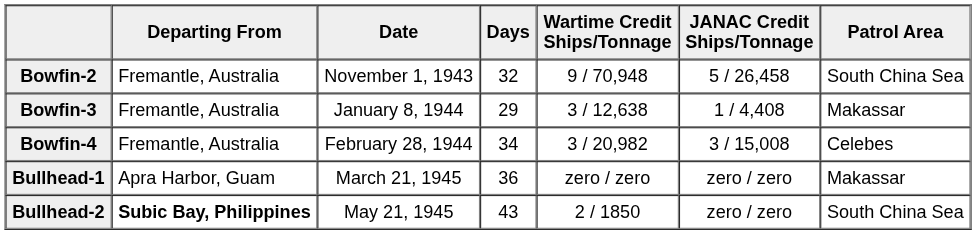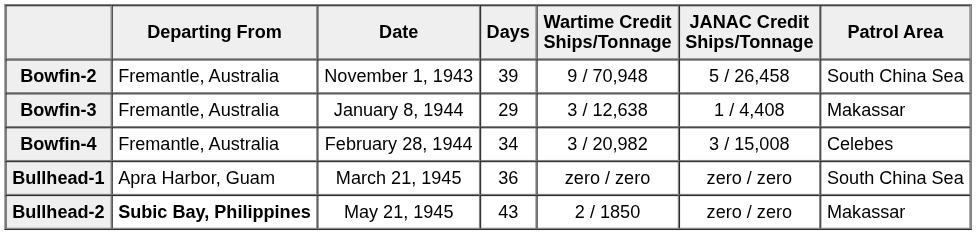 <table border="1" cellpadding="5" cellspacing="0" align="center">
 <tr>
 <th scope="col" style="background:#efefef;"> </th>
 <th scope="col" style="background:#efefef;">Departing From</th>
 <th scope="col" style="background:#efefef;">Date</th>
 <th scope="col" style="background:#efefef;">Days</th>
 <th scope="col" style="background:#efefef;">Wartime Credit<br>Ships/Tonnage</th>
 <th scope="col" style="background:#efefef;">JANAC Credit<br>Ships/Tonnage</th>
 <th scope="col" style="background:#efefef;">Patrol Area</th>
 </tr>
 <tr>
 <th scope="row" style="background:#efefef;">Bowfin-2</th>
 <td align=left>Fremantle, Australia</td>
 <td align=center>November 1, 1943</td>
-<td align=center>32</td>
+<td align=center>39</td>
 <td align=center>9 / 70,948</td>
 <td align=center>5 / 26,458</td>
 <td align=left>South China Sea</td>
 </tr>
 <tr>
 <th scope="row" style="background:#efefef;">Bowfin-3</th>
 <td align=left>Fremantle, Australia</td>
 <td align=center>January 8, 1944</td>
 <td align=center>29</td>
 <td align=center>3 / 12,638</td>
 <td align=center>1 / 4,408</td>
 <td align=left>Makassar</td>
 </tr>
 <tr>
 <th scope="row" style="background:#efefef;">Bowfin-4</th>
 <td align=left>Fremantle, Australia</td>
 <td align=center>February 28, 1944</td>
 <td align=center>34</td>
 <td align=center>3 / 20,982</td>
 <td align=center>3 / 15,008</td>
 <td align=left>Celebes</td>
 </tr>
 <tr>
 <th scope="row" style="background:#efefef;">Bullhead-1</th>
 <td align=left>Apra Harbor, Guam</td>
 <td align=center>March 21, 1945</td>
 <td align=center>36</td>
 <td align=center>zero / zero</td>
 <td align=center>zero / zero</td>
-<td align=left>Makassar</td>
+<td align=left>South China Sea</td>
 </tr>
 <tr>
 <th scope="row" style="background:#efefef;">Bullhead-2</th>
 <td align=left><strong>Subic Bay, Philippines</strong></td>
 <td align=center>May 21, 1945</td>
 <td align=center>43</td>
 <td align=center>2 / 1850</td>
 <td align=center>zero / zero</td>
-<td align=left>South China Sea<br></td>
+<td align=left>Makassar</td>
 </tr>
 </table>
